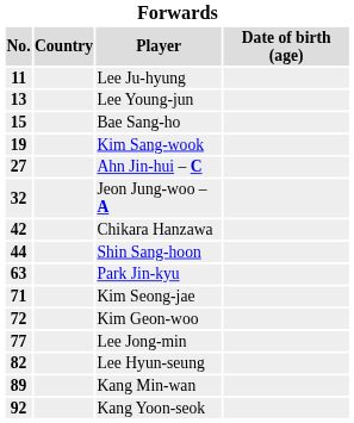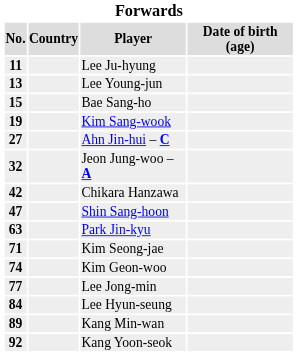 <table width=55%>
 <tr>
 <th colspan=7><big>Forwards</big></th>
 </tr>
 <tr bgcolor="#dddddd">
 <th>No.</th>
 <th>Country</th>
 <th>Player</th>
 <th>Date of birth (age)</th>
 </tr>
 <tr bgcolor="#eeeeee">
 <td align=center><strong>11</strong></td>
 <td align=center></td>
 <td>Lee Ju-hyung</td>
 <td></td>
 </tr>
 <tr bgcolor="#eeeeee">
 <td align=center><strong>13</strong></td>
 <td align=center></td>
 <td>Lee Young-jun</td>
 <td></td>
 </tr>
 <tr bgcolor="#eeeeee">
 <td align=center><strong>15</strong></td>
 <td align=center></td>
 <td>Bae Sang-ho</td>
 <td></td>
 </tr>
 <tr bgcolor="#eeeeee">
 <td align=center><strong>19</strong></td>
 <td align=center></td>
 <td><a href='#'>Kim Sang-wook</a></td>
 <td></td>
 </tr>
 <tr bgcolor="#eeeeee">
 <td align=center><strong>27</strong></td>
 <td align=center></td>
 <td><a href='#'>Ahn Jin-hui</a> – <strong><a href='#'>C</a></strong></td>
 <td></td>
 </tr>
 <tr bgcolor="#eeeeee">
 <td align=center><strong>32</strong></td>
 <td align=center></td>
 <td>Jeon Jung-woo – <strong><a href='#'>A</a></strong></td>
 <td></td>
 </tr>
 <tr bgcolor="#eeeeee">
 <td align=center><strong>42</strong></td>
 <td align=center></td>
 <td>Chikara Hanzawa</td>
 <td></td>
 </tr>
 <tr bgcolor="#eeeeee">
-<td align=center><strong>44</strong></td>
+<td align=center><strong>47</strong></td>
 <td align=center></td>
 <td><a href='#'>Shin Sang-hoon</a></td>
 <td></td>
 </tr>
 <tr bgcolor="#eeeeee">
 <td align=center><strong>63</strong></td>
 <td align=center></td>
 <td><a href='#'>Park Jin-kyu</a></td>
 <td></td>
 </tr>
 <tr bgcolor="#eeeeee">
 <td align=center><strong>71</strong></td>
 <td align=center></td>
 <td>Kim Seong-jae</td>
 <td></td>
 </tr>
 <tr bgcolor="#eeeeee">
-<td align=center><strong>72</strong></td>
+<td align=center><strong>74</strong></td>
 <td align=center></td>
 <td>Kim Geon-woo</td>
 <td></td>
 </tr>
 <tr bgcolor="#eeeeee">
 <td align=center><strong>77</strong></td>
 <td align=center></td>
 <td>Lee Jong-min</td>
 <td></td>
 </tr>
 <tr bgcolor="#eeeeee">
-<td align=center><strong>82</strong></td>
+<td align=center><strong>84</strong></td>
 <td align=center></td>
 <td>Lee Hyun-seung</td>
 <td></td>
 </tr>
 <tr bgcolor="#eeeeee">
 <td align=center><strong>89</strong></td>
 <td align=center></td>
 <td>Kang Min-wan</td>
 <td></td>
 </tr>
 <tr bgcolor="#eeeeee">
 <td align=center><strong>92</strong></td>
 <td align=center></td>
 <td>Kang Yoon-seok</td>
 <td></td>
 </tr>
 <tr>
 </tr>
 </table>
